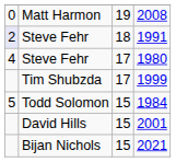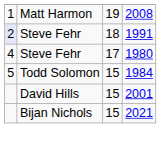 <table class="wikitable">
 <tr>
 </tr>
 <tr>
-<td>0</td>
+<td>1</td>
 <td>Matt Harmon</td>
 <td>19</td>
 <td><a href='#'>2008</a></td>
 </tr>
 <tr>
 <td style="background: lavender;">2</td>
 <td>Steve Fehr</td>
 <td>18</td>
 <td><a href='#'>1991</a></td>
 </tr>
 <tr>
 <td>4</td>
 <td>Steve Fehr</td>
 <td>17</td>
 <td><a href='#'>1980</a></td>
-</tr>
-<tr>
-<td></td>
-<td>Tim Shubzda</td>
-<td>17</td>
-<td><a href='#'>1999</a></td>
 </tr>
 <tr>
 <td>5</td>
 <td>Todd Solomon</td>
 <td>15</td>
 <td><a href='#'>1984</a></td>
 </tr>
 <tr>
 <td></td>
 <td>David Hills</td>
 <td>15</td>
 <td><a href='#'>2001</a></td>
 </tr>
 <tr>
 <td></td>
 <td>Bijan Nichols</td>
 <td>15</td>
 <td><a href='#'>2021</a></td>
 </tr>
 </table>
